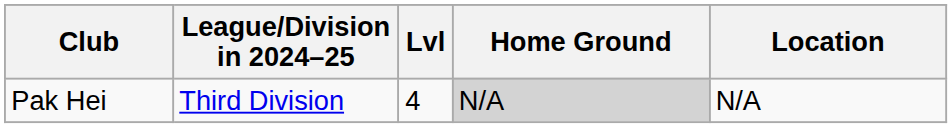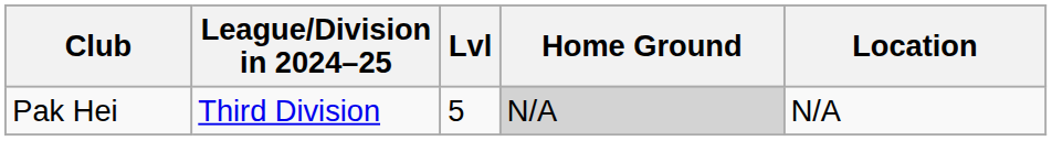 <table class="wikitable sortable" width=80% style="font-size:90%">
 <tr>
 <th width=17%><strong>Club</strong></th>
 <th width=10%><strong>League/Division in 2024–25</strong></th>
 <th width=3%><strong>Lvl</strong></th>
 <th width=26%><strong>Home Ground</strong></th>
 <th width=24%><strong>Location</strong></th>
 </tr>
 <tr>
 <td>Pak Hei</td>
 <td><a href='#'>Third Division</a></td>
-<td>4</td>
+<td>5</td>
 <td style="background: lightgrey;">N/A</td>
 <td>N/A</td>
 </tr>
 </table>
